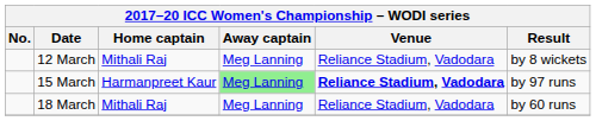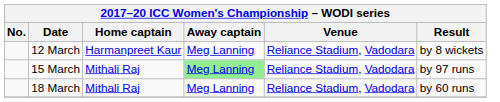 <table class="wikitable">
 <tr>
 <th colspan="9"><a href='#'>2017–20 ICC Women's Championship</a> – WODI series</th>
 </tr>
 <tr>
 <th>No.</th>
 <th>Date</th>
 <th>Home captain</th>
 <th>Away captain</th>
 <th>Venue</th>
 <th>Result</th>
 </tr>
 <tr>
 <td></td>
 <td>12 March</td>
-<td><a href='#'>Mithali Raj</a></td>
+<td><a href='#'>Harmanpreet Kaur</a></td>
 <td><a href='#'>Meg Lanning</a></td>
 <td><a href='#'>Reliance Stadium</a>, <a href='#'>Vadodara</a></td>
 <td> by 8 wickets</td>
 </tr>
 <tr>
 <td></td>
 <td>15 March</td>
-<td><a href='#'>Harmanpreet Kaur</a></td>
+<td><a href='#'>Mithali Raj</a></td>
 <td style="background: lightgreen;"><a href='#'>Meg Lanning</a></td>
-<td><strong><a href='#'>Reliance Stadium</a>, <a href='#'>Vadodara</a></strong></td>
+<td><a href='#'>Reliance Stadium</a>, <a href='#'>Vadodara</a></td>
 <td> by 97 runs</td>
 </tr>
 <tr>
 <td></td>
 <td>18 March</td>
 <td><a href='#'>Mithali Raj</a></td>
 <td><a href='#'>Meg Lanning</a></td>
 <td><a href='#'>Reliance Stadium</a>, <a href='#'>Vadodara</a></td>
 <td> by 60 runs</td>
 </tr>
 <tr>
 </tr>
 </table>
